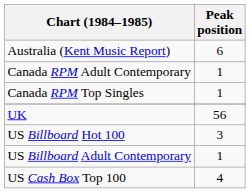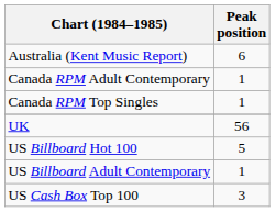 <table class="wikitable sortable">
 <tr>
 <th>Chart (1984–1985)</th>
 <th>Peak<br>position</th>
 </tr>
 <tr>
 <td>Australia (<a href='#'>Kent Music Report</a>)</td>
 <td style="text-align:center;">6</td>
 </tr>
 <tr>
 <td>Canada <em><a href='#'>RPM</a></em> Adult Contemporary</td>
 <td style="text-align:center;">1</td>
 </tr>
 <tr>
 <td>Canada <em><a href='#'>RPM</a></em> Top Singles</td>
 <td style="text-align:center;">1</td>
 </tr>
 <tr>
 </tr>
 <tr>
 </tr>
 <tr>
 <td><a href='#'>UK</a></td>
 <td style="text-align:center;">56</td>
 </tr>
 <tr>
 <td>US <em><a href='#'>Billboard</a></em> <a href='#'>Hot 100</a></td>
-<td style="text-align:center;">3</td>
+<td style="text-align:center;">5</td>
 </tr>
 <tr>
 <td>US <em><a href='#'>Billboard</a></em> <a href='#'>Adult Contemporary</a></td>
 <td style="text-align:center;">1</td>
 </tr>
 <tr>
 <td>US <a href='#'><em>Cash Box</em></a> Top 100</td>
-<td align="center">4</td>
+<td align="center">3</td>
 </tr>
 </table>
